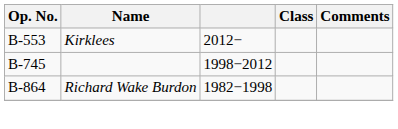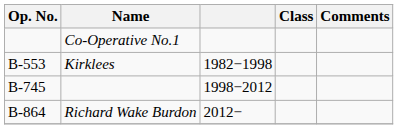 <table class="wikitable">
 <tr>
 <th>Op. No.</th>
 <th>Name</th>
 <th></th>
 <th>Class</th>
 <th>Comments</th>
 </tr>
 <tr>
+<td></td>
+<td><em>Co-Operative No.1</em></td>
+<td></td>
+<td></td>
+<td></td>
+</tr>
+<tr>
 <td>B-553</td>
 <td><em>Kirklees</em></td>
-<td>2012−</td>
+<td>1982−1998</td>
 <td></td>
 <td></td>
 </tr>
 <tr>
 <td>B-745</td>
 <td></td>
 <td>1998−2012</td>
 <td></td>
 <td></td>
 </tr>
 <tr>
 <td>B-864</td>
 <td><em>Richard Wake Burdon</em></td>
-<td>1982−1998</td>
+<td>2012−</td>
 <td></td>
 <td></td>
 </tr>
 <tr>
 </tr>
 </table>
